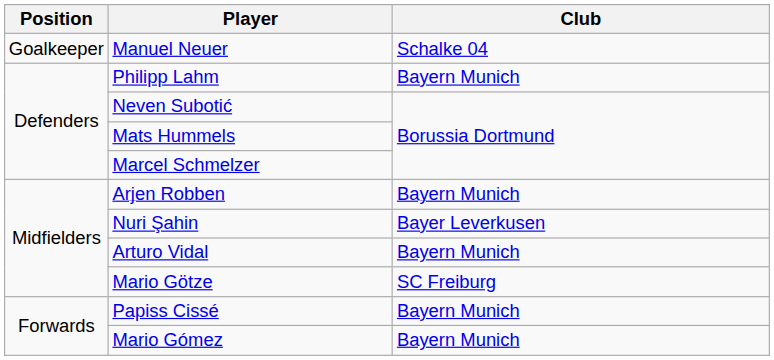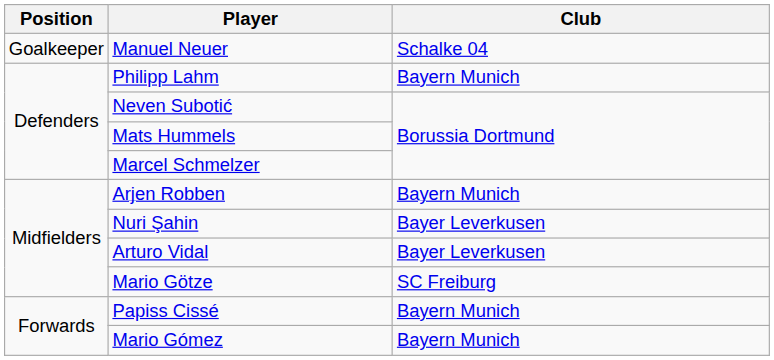 <table class="wikitable">
 <tr>
 <th style="width:5em">Position</th>
 <th style="width:15em">Player</th>
 <th style="width:20em">Club</th>
 </tr>
 <tr>
 <td style="text-align:center">Goalkeeper</td>
 <td> <a href='#'>Manuel Neuer</a></td>
 <td><a href='#'>Schalke 04</a></td>
 </tr>
 <tr>
 <td rowspan="4" style="text-align:center">Defenders</td>
 <td> <a href='#'>Philipp Lahm</a></td>
 <td><a href='#'>Bayern Munich</a></td>
 </tr>
 <tr>
 <td> <a href='#'>Neven Subotić</a></td>
 <td rowspan=3><a href='#'>Borussia Dortmund</a></td>
 </tr>
 <tr>
 <td> <a href='#'>Mats Hummels</a></td>
 </tr>
 <tr>
 <td> <a href='#'>Marcel Schmelzer</a></td>
 </tr>
 <tr>
 <td rowspan="4" style="text-align:center">Midfielders</td>
 <td> <a href='#'>Arjen Robben</a></td>
 <td><a href='#'>Bayern Munich</a></td>
 </tr>
 <tr>
 <td> <a href='#'>Nuri Şahin</a></td>
 <td><a href='#'>Bayer Leverkusen</a></td>
 </tr>
 <tr>
 <td> <a href='#'>Arturo Vidal</a></td>
-<td><a href='#'>Bayern Munich</a></td>
+<td><a href='#'>Bayer Leverkusen</a></td>
 </tr>
 <tr>
 <td> <a href='#'>Mario Götze</a></td>
 <td><a href='#'>SC Freiburg</a></td>
 </tr>
 <tr>
 <td rowspan="2" style="text-align:center">Forwards</td>
 <td> <a href='#'>Papiss Cissé</a></td>
 <td><a href='#'>Bayern Munich</a></td>
 </tr>
 <tr>
 <td> <a href='#'>Mario Gómez</a></td>
 <td><a href='#'>Bayern Munich</a></td>
 </tr>
 </table>
